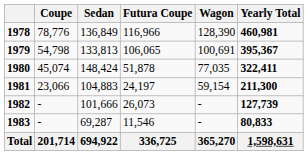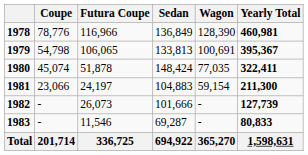 <table class="wikitable defaultcenter col1left">
 <tr>
 <th></th>
 <th>Coupe</th>
+<th>Futura Coupe</th>
 <th>Sedan</th>
-<th>Futura Coupe</th>
 <th>Wagon</th>
 <th>Yearly Total</th>
 </tr>
 <tr>
 <td><strong>1978</strong></td>
 <td>78,776</td>
+<td>116,966</td>
 <td>136,849</td>
-<td>116,966</td>
 <td>128,390</td>
 <td><strong>460,981</strong></td>
 </tr>
 <tr>
 <td><strong>1979</strong></td>
 <td>54,798</td>
+<td>106,065</td>
 <td>133,813</td>
-<td>106,065</td>
 <td>100,691</td>
 <td><strong>395,367</strong></td>
 </tr>
 <tr>
 <td><strong>1980</strong></td>
 <td>45,074</td>
+<td>51,878</td>
 <td>148,424</td>
-<td>51,878</td>
 <td>77,035</td>
 <td><strong>322,411</strong></td>
 </tr>
 <tr>
 <td><strong>1981</strong></td>
 <td>23,066</td>
+<td>24,197</td>
 <td>104,883</td>
-<td>24,197</td>
 <td>59,154</td>
 <td><strong>211,300</strong></td>
 </tr>
 <tr>
 <td><strong>1982</strong></td>
 <td>-</td>
+<td>26,073</td>
 <td>101,666</td>
-<td>26,073</td>
 <td>-</td>
 <td><strong>127,739</strong></td>
 </tr>
 <tr>
 <td><strong>1983</strong></td>
 <td>-</td>
+<td>11,546</td>
 <td>69,287</td>
-<td>11,546</td>
 <td>-</td>
 <td><strong>80,833</strong></td>
 </tr>
 <tr>
 <th>Total</th>
 <th>201,714</th>
+<th>336,725</th>
 <th>694,922</th>
-<th>336,725</th>
 <th>365,270</th>
 <th><u>1,598,631</u></th>
 </tr>
 </table>
